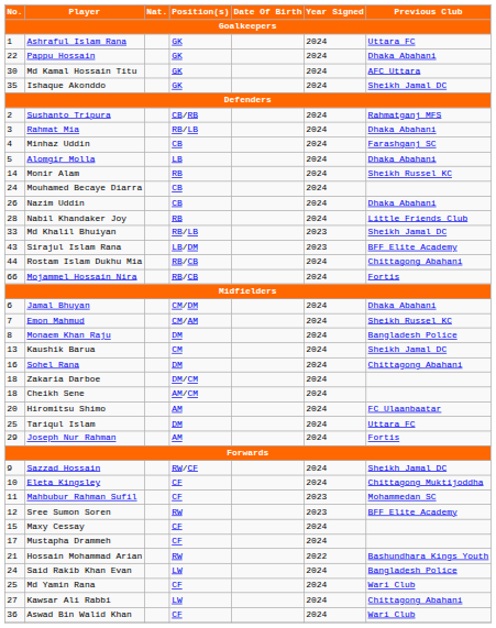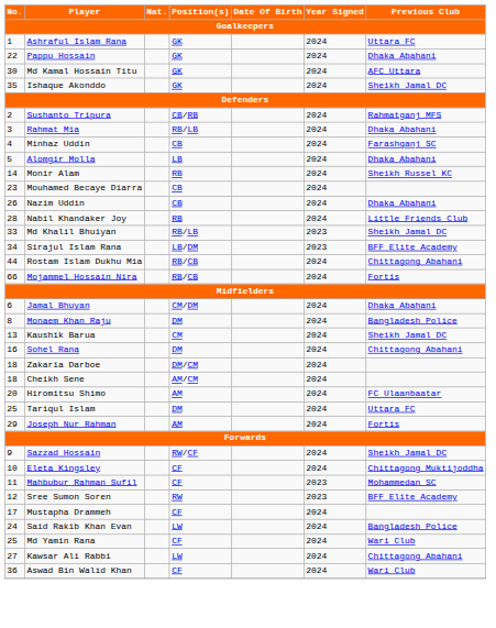 <table class="wikitable" style="text-align:left; font-size:90%;">
 <tr>
 <th style="background:#FF6701; color:#FFFFFF; text-align:center;">No.</th>
 <th style="background:#FF6701; color:#FFFFFF; text-align:center;">Player</th>
 <th style="background:#FF6701; color:#FFFFFF; text-align:center;">Nat.</th>
 <th style="background:#FF6701; color:#FFFFFF; text-align:center;">Position(s)</th>
 <th style="background:#FF6701; color:#FFFFFF; text-align:center;">Date Of Birth</th>
 <th style="background:#FF6701; color:#FFFFFF; text-align:center;">Year Signed</th>
 <th style="background:#FF6701; color:#FFFFFF; text-align:center;">Previous Club</th>
 </tr>
 <tr>
 <th colspan="7" style="background:#FF6701; color:#FFFFFF; text-align:center"><strong>Goalkeepers</strong></th>
 </tr>
 <tr>
 <td>1</td>
 <td><a href='#'>Ashraful Islam Rana</a></td>
 <td></td>
 <td><a href='#'>GK</a></td>
 <td></td>
 <td>2024</td>
 <td><a href='#'>Uttara FC</a></td>
 </tr>
 <tr>
 <td>22</td>
 <td><a href='#'>Pappu Hossain</a></td>
 <td></td>
 <td><a href='#'>GK</a></td>
 <td></td>
 <td>2024</td>
 <td><a href='#'>Dhaka Abahani</a></td>
 </tr>
 <tr>
 <td>30</td>
 <td>Md Kamal Hossain Titu</td>
 <td></td>
 <td><a href='#'>GK</a></td>
 <td></td>
 <td>2024</td>
 <td><a href='#'>AFC Uttara</a></td>
 </tr>
 <tr>
 <td>35</td>
 <td>Ishaque Akonddo</td>
 <td></td>
 <td><a href='#'>GK</a></td>
 <td></td>
 <td>2024</td>
 <td><a href='#'>Sheikh Jamal DC</a></td>
 </tr>
 <tr>
 <th colspan="7" style="background:#FF6701; color:#FFFFFF; text-align:center"><strong>Defenders</strong></th>
 </tr>
 <tr>
 <td>2</td>
 <td><a href='#'>Sushanto Tripura</a></td>
 <td></td>
 <td><a href='#'>CB</a>/<a href='#'>RB</a></td>
 <td></td>
 <td>2024</td>
 <td><a href='#'>Rahmatganj MFS</a></td>
 </tr>
 <tr>
 <td>3</td>
 <td><a href='#'>Rahmat Mia</a></td>
 <td></td>
 <td><a href='#'>RB</a>/<a href='#'>LB</a></td>
 <td></td>
 <td>2024</td>
 <td><a href='#'>Dhaka Abahani</a></td>
 </tr>
 <tr>
 <td>4</td>
 <td>Minhaz Uddin</td>
 <td></td>
 <td><a href='#'>CB</a></td>
 <td></td>
 <td>2024</td>
 <td><a href='#'>Farashganj SC</a></td>
 </tr>
 <tr>
 <td>5</td>
 <td><a href='#'>Alomgir Molla</a></td>
 <td></td>
 <td><a href='#'>LB</a></td>
 <td></td>
 <td>2024</td>
 <td><a href='#'>Dhaka Abahani</a></td>
 </tr>
 <tr>
 <td>14</td>
 <td>Monir Alam</td>
 <td></td>
 <td><a href='#'>RB</a></td>
 <td></td>
 <td>2024</td>
 <td><a href='#'>Sheikh Russel KC</a></td>
 </tr>
 <tr>
-<td>24</td>
+<td>23</td>
 <td>Mouhamed Becaye Diarra</td>
 <td></td>
 <td><a href='#'>CB</a></td>
 <td></td>
 <td>2024</td>
 <td></td>
 </tr>
 <tr>
 <td>26</td>
 <td>Nazim Uddin</td>
 <td></td>
 <td><a href='#'>CB</a></td>
 <td></td>
 <td>2024</td>
 <td><a href='#'>Dhaka Abahani</a></td>
 </tr>
 <tr>
 <td>28</td>
 <td>Nabil Khandaker Joy</td>
 <td></td>
 <td><a href='#'>RB</a></td>
 <td></td>
 <td>2024</td>
 <td><a href='#'>Little Friends Club</a></td>
 </tr>
 <tr>
 <td>33</td>
 <td>Md Khalil Bhuiyan</td>
 <td></td>
 <td><a href='#'>RB</a>/<a href='#'>LB</a></td>
 <td></td>
 <td>2023</td>
 <td><a href='#'>Sheikh Jamal DC</a></td>
 </tr>
 <tr>
-<td>43</td>
+<td>34</td>
 <td>Sirajul Islam Rana</td>
 <td></td>
 <td><a href='#'>LB</a>/<a href='#'>DM</a></td>
 <td></td>
 <td>2023</td>
 <td><a href='#'>BFF Elite Academy</a></td>
 </tr>
 <tr>
 <td>44</td>
 <td>Rostam Islam Dukhu Mia</td>
 <td></td>
 <td><a href='#'>RB</a>/<a href='#'>CB</a></td>
 <td></td>
 <td>2024</td>
 <td><a href='#'>Chittagong Abahani</a></td>
 </tr>
 <tr>
 <td>66</td>
 <td><a href='#'>Mojammel Hossain Nira</a></td>
 <td></td>
 <td><a href='#'>RB</a>/<a href='#'>CB</a></td>
 <td></td>
 <td>2024</td>
 <td><a href='#'>Fortis</a></td>
 </tr>
 <tr>
 <th colspan="7" style="background:#FF6701; color:#FFFFFF; text-align:center"><strong>Midfielders</strong></th>
 </tr>
 <tr>
 <td>6</td>
 <td><a href='#'>Jamal Bhuyan</a></td>
 <td></td>
 <td><a href='#'>CM</a>/<a href='#'>DM</a></td>
 <td></td>
 <td>2024</td>
 <td><a href='#'>Dhaka Abahani</a></td>
-</tr>
-<tr>
-<td>7</td>
-<td><a href='#'>Emon Mahmud</a></td>
-<td></td>
-<td><a href='#'>CM</a>/<a href='#'>AM</a></td>
-<td></td>
-<td>2024</td>
-<td><a href='#'>Sheikh Russel KC</a></td>
 </tr>
 <tr>
 <td>8</td>
 <td><a href='#'>Monaem Khan Raju</a></td>
 <td></td>
 <td><a href='#'>DM</a></td>
 <td></td>
 <td>2024</td>
 <td><a href='#'>Bangladesh Police</a></td>
 </tr>
 <tr>
 <td>13</td>
 <td>Kaushik Barua</td>
 <td></td>
 <td><a href='#'>CM</a></td>
 <td></td>
 <td>2024</td>
 <td><a href='#'>Sheikh Jamal DC</a></td>
 </tr>
 <tr>
 <td>16</td>
 <td><a href='#'>Sohel Rana</a></td>
 <td></td>
 <td><a href='#'>DM</a></td>
 <td></td>
 <td>2024</td>
 <td><a href='#'>Chittagong Abahani</a></td>
 </tr>
 <tr>
 <td>18</td>
 <td>Zakaria Darboe</td>
 <td></td>
 <td><a href='#'>DM</a>/<a href='#'>CM</a></td>
 <td></td>
 <td>2024</td>
 <td></td>
 </tr>
 <tr>
 <td>18</td>
 <td>Cheikh Sene</td>
 <td></td>
 <td><a href='#'>AM</a>/<a href='#'>CM</a></td>
 <td></td>
 <td>2024</td>
 <td></td>
 </tr>
 <tr>
 <td>20</td>
 <td>Hiromitsu Shimo</td>
 <td></td>
 <td><a href='#'>AM</a></td>
 <td></td>
 <td>2024</td>
 <td><a href='#'>FC Ulaanbaatar</a></td>
 </tr>
 <tr>
 <td>25</td>
 <td>Tariqul Islam</td>
 <td></td>
 <td><a href='#'>DM</a></td>
 <td></td>
 <td>2024</td>
 <td><a href='#'>Uttara FC</a></td>
 </tr>
 <tr>
 <td>29</td>
 <td><a href='#'>Joseph Nur Rahman</a></td>
 <td></td>
 <td><a href='#'>AM</a></td>
 <td></td>
 <td>2024</td>
 <td><a href='#'>Fortis</a></td>
 </tr>
 <tr>
 <th colspan="7" style="background:#FF6701; color:#FFFFFF; text-align:center"><strong>Forwards</strong></th>
 </tr>
 <tr>
 <td>9</td>
 <td><a href='#'>Sazzad Hossain</a></td>
 <td></td>
 <td><a href='#'>RW</a>/<a href='#'>CF</a></td>
 <td></td>
 <td>2024</td>
 <td><a href='#'>Sheikh Jamal DC</a></td>
 </tr>
 <tr>
 <td>10</td>
 <td><a href='#'>Eleta Kingsley</a></td>
 <td></td>
 <td><a href='#'>CF</a></td>
 <td></td>
 <td>2024</td>
 <td><a href='#'>Chittagong Muktijoddha</a></td>
 </tr>
 <tr>
 <td>11</td>
 <td><a href='#'>Mahbubur Rahman Sufil</a></td>
 <td></td>
 <td><a href='#'>CF</a></td>
 <td></td>
 <td>2023</td>
 <td><a href='#'>Mohammedan SC</a></td>
 </tr>
 <tr>
 <td>12</td>
 <td>Sree Sumon Soren</td>
 <td></td>
 <td><a href='#'>RW</a></td>
 <td></td>
 <td>2023</td>
 <td><a href='#'>BFF Elite Academy</a></td>
 </tr>
 <tr>
-<td>15</td>
-<td>Maxy Cessay</td>
-<td></td>
-<td><a href='#'>CF</a></td>
-<td></td>
-<td>2024</td>
-<td></td>
-</tr>
-<tr>
 <td>17</td>
 <td>Mustapha Drammeh</td>
 <td></td>
 <td><a href='#'>CF</a></td>
 <td></td>
 <td>2024</td>
 <td></td>
-</tr>
-<tr>
-<td>21</td>
-<td>Hossain Mohammad Arian</td>
-<td></td>
-<td><a href='#'>RW</a></td>
-<td></td>
-<td>2022</td>
-<td><a href='#'>Bashundhara Kings Youth</a></td>
 </tr>
 <tr>
 <td>24</td>
 <td>Said Rakib Khan Evan</td>
 <td></td>
 <td><a href='#'>LW</a></td>
 <td></td>
 <td>2024</td>
 <td><a href='#'>Bangladesh Police</a></td>
 </tr>
 <tr>
 <td>25</td>
 <td>Md Yamin Rana</td>
 <td></td>
 <td><a href='#'>CF</a></td>
 <td></td>
 <td>2024</td>
 <td><a href='#'>Wari Club</a></td>
 </tr>
 <tr>
 <td>27</td>
 <td>Kawsar Ali Rabbi</td>
 <td></td>
 <td><a href='#'>LW</a></td>
 <td></td>
 <td>2024</td>
 <td><a href='#'>Chittagong Abahani</a></td>
 </tr>
 <tr>
 <td>36</td>
 <td>Aswad Bin Walid Khan</td>
 <td></td>
 <td><a href='#'>CF</a></td>
 <td></td>
 <td>2024</td>
 <td><a href='#'>Wari Club</a></td>
 </tr>
 <tr>
 </tr>
 </table>
